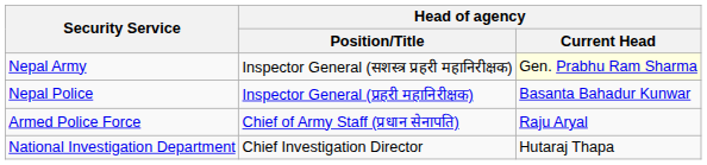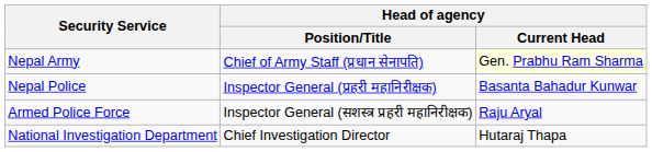 <table class="wikitable">
 <tr>
 <th rowspan="2">Security Service</th>
 <th colspan="2">Head of agency</th>
 </tr>
 <tr>
 <th>Position/Title</th>
 <th>Current Head</th>
 </tr>
 <tr>
 <td><a href='#'>Nepal Army</a></td>
-<td>Inspector General (सशस्त्र प्रहरी महानिरीक्षक)</td>
+<td><a href='#'>Chief of Army Staff (प्रधान सेनापति)</a></td>
 <td style="background: lightyellow;">Gen. <a href='#'>Prabhu Ram Sharma</a></td>
 </tr>
 <tr>
 <td><a href='#'>Nepal Police</a></td>
 <td><a href='#'>Inspector General (प्रहरी महानिरीक्षक)</a></td>
 <td><a href='#'>Basanta Bahadur Kunwar</a></td>
 </tr>
 <tr>
 <td><a href='#'>Armed Police Force</a></td>
-<td><a href='#'>Chief of Army Staff (प्रधान सेनापति)</a></td>
+<td>Inspector General (सशस्त्र प्रहरी महानिरीक्षक)</td>
 <td><a href='#'>Raju Aryal</a></td>
 </tr>
 <tr>
 <td><a href='#'>National Investigation Department</a></td>
 <td>Chief Investigation Director</td>
 <td>Hutaraj Thapa</td>
 </tr>
 </table>
